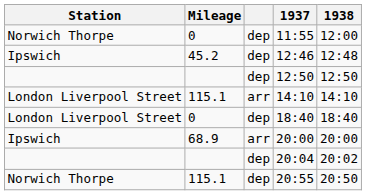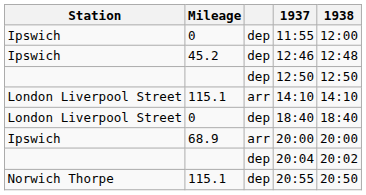 <table class=wikitable>
 <tr>
 <th>Station</th>
 <th>Mileage</th>
 <th></th>
 <th>1937</th>
 <th>1938</th>
 </tr>
 <tr>
-<td>Norwich Thorpe</td>
+<td>Ipswich</td>
 <td>0</td>
 <td>dep</td>
 <td>11:55</td>
 <td>12:00</td>
 </tr>
 <tr>
 <td>Ipswich</td>
 <td>45.2</td>
 <td>dep</td>
 <td>12:46</td>
 <td>12:48</td>
 </tr>
 <tr>
 <td></td>
 <td></td>
 <td>dep</td>
 <td>12:50</td>
 <td>12:50</td>
 </tr>
 <tr>
 <td>London Liverpool Street</td>
 <td>115.1</td>
 <td>arr</td>
 <td>14:10</td>
 <td>14:10</td>
 </tr>
 <tr>
 <td>London Liverpool Street</td>
 <td>0</td>
 <td>dep</td>
 <td>18:40</td>
 <td>18:40</td>
 </tr>
 <tr>
 <td>Ipswich</td>
 <td>68.9</td>
 <td>arr</td>
 <td>20:00</td>
 <td>20:00</td>
 </tr>
 <tr>
 <td></td>
 <td></td>
 <td>dep</td>
 <td>20:04</td>
 <td>20:02</td>
 </tr>
 <tr>
 <td>Norwich Thorpe</td>
 <td>115.1</td>
 <td>dep</td>
 <td>20:55</td>
 <td>20:50</td>
 </tr>
 </table>
